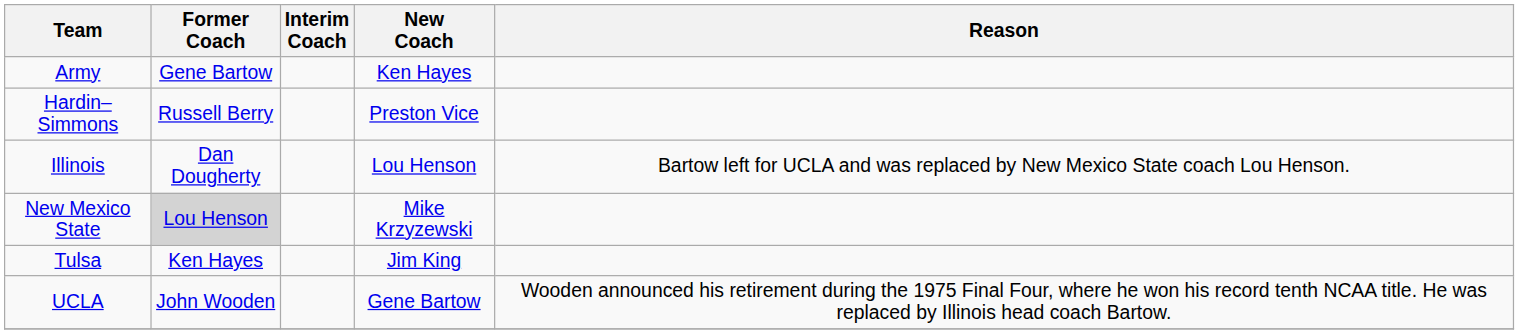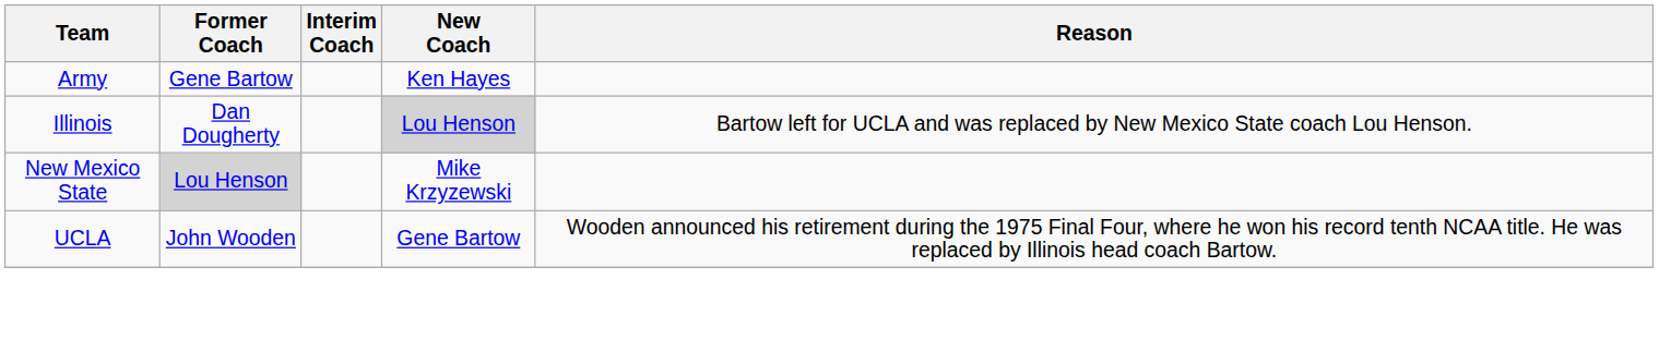 <table class="wikitable" style="text-align:center;">
 <tr>
 <th>Team</th>
 <th>Former<br>Coach</th>
 <th>Interim<br>Coach</th>
 <th>New<br>Coach</th>
 <th>Reason</th>
 </tr>
 <tr>
 <td><a href='#'>Army</a></td>
 <td><a href='#'>Gene Bartow</a></td>
 <td></td>
 <td><a href='#'>Ken Hayes</a></td>
 <td></td>
 </tr>
 <tr>
-<td><a href='#'>Hardin–Simmons</a></td>
-<td><a href='#'>Russell Berry</a></td>
-<td></td>
-<td><a href='#'>Preston Vice</a></td>
-<td></td>
-</tr>
-<tr>
 <td><a href='#'>Illinois</a></td>
 <td><a href='#'>Dan Dougherty</a></td>
 <td></td>
-<td><a href='#'>Lou Henson</a></td>
+<td style="background: lightgrey;"><a href='#'>Lou Henson</a></td>
 <td>Bartow left for UCLA and was replaced by New Mexico State coach Lou Henson.</td>
 </tr>
 <tr>
 <td><a href='#'>New Mexico State</a></td>
 <td style="background: lightgrey;"><a href='#'>Lou Henson</a></td>
 <td></td>
 <td><a href='#'>Mike Krzyzewski</a></td>
-<td></td>
-</tr>
-<tr>
-<td><a href='#'>Tulsa</a></td>
-<td><a href='#'>Ken Hayes</a></td>
-<td></td>
-<td><a href='#'>Jim King</a></td>
 <td></td>
 </tr>
 <tr>
 <td><a href='#'>UCLA</a></td>
 <td><a href='#'>John Wooden</a></td>
 <td></td>
 <td><a href='#'>Gene Bartow</a></td>
 <td>Wooden announced his retirement during the 1975 Final Four, where he won his record tenth NCAA title. He was replaced by Illinois head coach Bartow.</td>
 </tr>
 <tr>
 </tr>
 </table>
